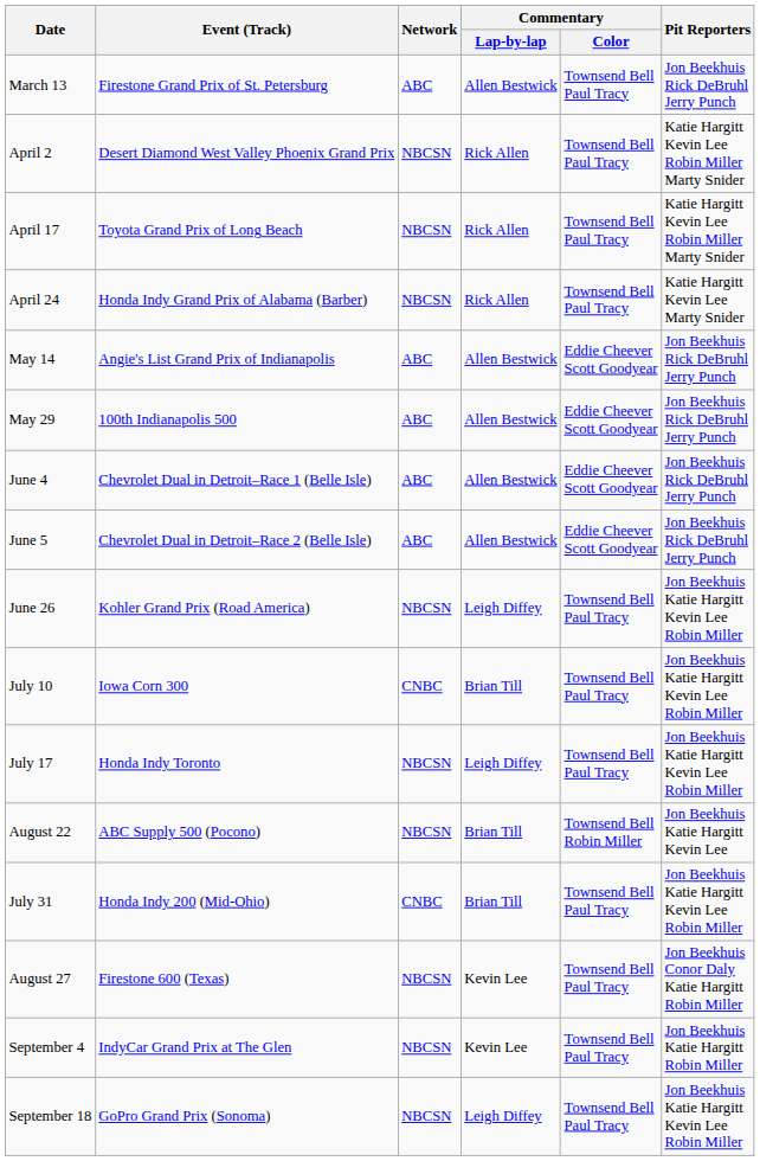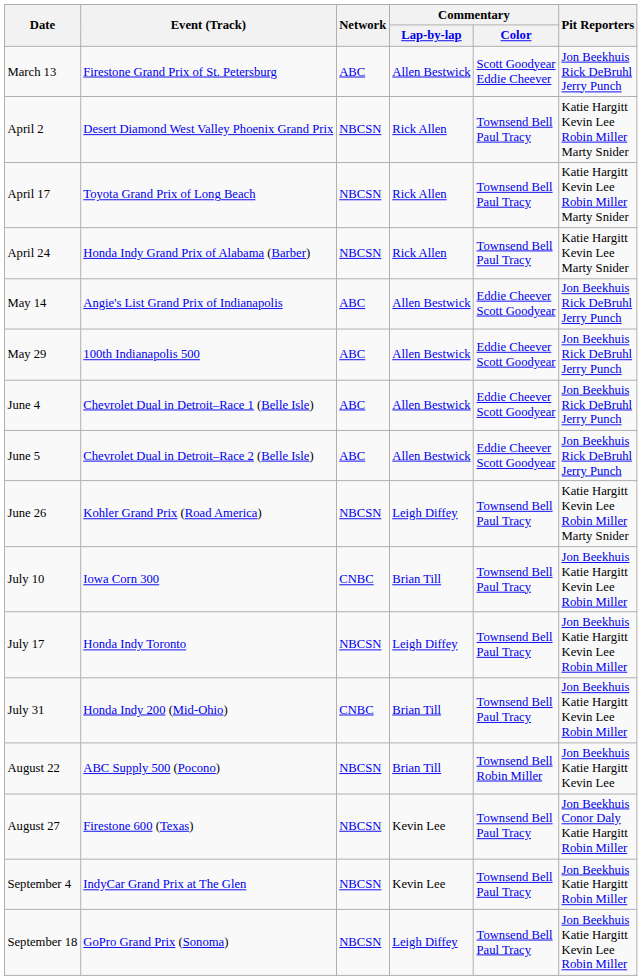 <table class="wikitable" style="font-size: 85%;">
 <tr>
 <th rowspan=2>Date</th>
 <th rowspan=2>Event (Track)</th>
 <th rowspan=2>Network<br></th>
 <th colspan=2>Commentary</th>
 <th rowspan=2>Pit Reporters</th>
 </tr>
 <tr>
 <th><a href='#'>Lap-by-lap</a></th>
 <th><a href='#'>Color</a></th>
 </tr>
 <tr>
 <td>March 13</td>
 <td><a href='#'>Firestone Grand Prix of St. Petersburg</a></td>
 <td><a href='#'>ABC</a></td>
 <td><a href='#'>Allen Bestwick</a></td>
-<td><a href='#'>Townsend Bell</a><br><a href='#'>Paul Tracy</a></td>
+<td><a href='#'>Scott Goodyear</a><br><a href='#'>Eddie Cheever</a></td>
 <td><a href='#'>Jon Beekhuis</a><br><a href='#'>Rick DeBruhl</a><br><a href='#'>Jerry Punch</a></td>
 </tr>
 <tr>
 <td>April 2</td>
 <td><a href='#'>Desert Diamond West Valley Phoenix Grand Prix</a></td>
 <td><a href='#'>NBCSN</a></td>
 <td><a href='#'>Rick Allen</a></td>
 <td><a href='#'>Townsend Bell</a><br><a href='#'>Paul Tracy</a></td>
 <td>Katie Hargitt<br>Kevin Lee<br><a href='#'>Robin Miller</a><br>Marty Snider</td>
 </tr>
 <tr>
 <td>April 17</td>
 <td><a href='#'>Toyota Grand Prix of Long Beach</a></td>
 <td><a href='#'>NBCSN</a></td>
 <td><a href='#'>Rick Allen</a></td>
 <td><a href='#'>Townsend Bell</a><br><a href='#'>Paul Tracy</a></td>
 <td>Katie Hargitt<br>Kevin Lee<br><a href='#'>Robin Miller</a><br>Marty Snider</td>
 </tr>
 <tr>
 <td>April 24</td>
 <td><a href='#'>Honda Indy Grand Prix of Alabama</a> (<a href='#'>Barber</a>)</td>
 <td><a href='#'>NBCSN</a></td>
 <td><a href='#'>Rick Allen</a></td>
 <td><a href='#'>Townsend Bell</a><br><a href='#'>Paul Tracy</a></td>
 <td>Katie Hargitt<br>Kevin Lee<br>Marty Snider</td>
 </tr>
 <tr>
 <td>May 14</td>
 <td><a href='#'>Angie's List Grand Prix of Indianapolis</a></td>
 <td><a href='#'>ABC</a></td>
 <td><a href='#'>Allen Bestwick</a></td>
 <td><a href='#'>Eddie Cheever</a><br><a href='#'>Scott Goodyear</a></td>
 <td><a href='#'>Jon Beekhuis</a><br><a href='#'>Rick DeBruhl</a><br><a href='#'>Jerry Punch</a></td>
 </tr>
 <tr>
 <td>May 29</td>
 <td><a href='#'>100th Indianapolis 500</a></td>
 <td><a href='#'>ABC</a></td>
 <td><a href='#'>Allen Bestwick</a></td>
 <td><a href='#'>Eddie Cheever</a><br><a href='#'>Scott Goodyear</a></td>
 <td><a href='#'>Jon Beekhuis</a><br><a href='#'>Rick DeBruhl</a><br><a href='#'>Jerry Punch</a></td>
 </tr>
 <tr>
 <td>June 4</td>
 <td><a href='#'>Chevrolet Dual in Detroit–Race 1</a> (<a href='#'>Belle Isle</a>)</td>
 <td><a href='#'>ABC</a></td>
 <td><a href='#'>Allen Bestwick</a></td>
 <td><a href='#'>Eddie Cheever</a><br><a href='#'>Scott Goodyear</a></td>
 <td><a href='#'>Jon Beekhuis</a><br><a href='#'>Rick DeBruhl</a><br><a href='#'>Jerry Punch</a></td>
 </tr>
 <tr>
 <td>June 5</td>
 <td><a href='#'>Chevrolet Dual in Detroit–Race 2</a> (<a href='#'>Belle Isle</a>)</td>
 <td><a href='#'>ABC</a></td>
 <td><a href='#'>Allen Bestwick</a></td>
 <td><a href='#'>Eddie Cheever</a><br><a href='#'>Scott Goodyear</a></td>
 <td><a href='#'>Jon Beekhuis</a><br><a href='#'>Rick DeBruhl</a><br><a href='#'>Jerry Punch</a></td>
 </tr>
 <tr>
 <td>June 26</td>
 <td><a href='#'>Kohler Grand Prix</a> (<a href='#'>Road America</a>)</td>
 <td><a href='#'>NBCSN</a></td>
 <td><a href='#'>Leigh Diffey</a></td>
 <td><a href='#'>Townsend Bell</a><br><a href='#'>Paul Tracy</a></td>
-<td><a href='#'>Jon Beekhuis</a><br>Katie Hargitt<br>Kevin Lee<br><a href='#'>Robin Miller</a></td>
+<td>Katie Hargitt<br>Kevin Lee<br><a href='#'>Robin Miller</a><br>Marty Snider</td>
 </tr>
 <tr>
 <td>July 10</td>
 <td><a href='#'>Iowa Corn 300</a></td>
 <td><a href='#'>CNBC</a></td>
 <td><a href='#'>Brian Till</a></td>
 <td><a href='#'>Townsend Bell</a><br><a href='#'>Paul Tracy</a></td>
 <td><a href='#'>Jon Beekhuis</a><br>Katie Hargitt<br>Kevin Lee<br><a href='#'>Robin Miller</a></td>
 </tr>
 <tr>
 <td>July 17</td>
 <td><a href='#'>Honda Indy Toronto</a></td>
 <td><a href='#'>NBCSN</a></td>
 <td><a href='#'>Leigh Diffey</a></td>
 <td><a href='#'>Townsend Bell</a><br><a href='#'>Paul Tracy</a></td>
 <td><a href='#'>Jon Beekhuis</a><br>Katie Hargitt<br>Kevin Lee<br><a href='#'>Robin Miller</a></td>
 </tr>
 <tr>
+<td>July 31</td>
+<td><a href='#'>Honda Indy 200</a> (<a href='#'>Mid-Ohio</a>)</td>
+<td><a href='#'>CNBC</a></td>
+<td><a href='#'>Brian Till</a></td>
+<td><a href='#'>Townsend Bell</a><br><a href='#'>Paul Tracy</a></td>
+<td><a href='#'>Jon Beekhuis</a><br>Katie Hargitt<br>Kevin Lee<br><a href='#'>Robin Miller</a></td>
+</tr>
+<tr>
 <td>August 22</td>
 <td><a href='#'>ABC Supply 500</a> (<a href='#'>Pocono</a>)</td>
 <td><a href='#'>NBCSN</a></td>
 <td><a href='#'>Brian Till</a></td>
 <td><a href='#'>Townsend Bell</a><br><a href='#'>Robin Miller</a></td>
 <td><a href='#'>Jon Beekhuis</a><br>Katie Hargitt<br>Kevin Lee</td>
-</tr>
-<tr>
-<td>July 31</td>
-<td><a href='#'>Honda Indy 200</a> (<a href='#'>Mid-Ohio</a>)</td>
-<td><a href='#'>CNBC</a></td>
-<td><a href='#'>Brian Till</a></td>
-<td><a href='#'>Townsend Bell</a><br><a href='#'>Paul Tracy</a></td>
-<td><a href='#'>Jon Beekhuis</a><br>Katie Hargitt<br>Kevin Lee<br><a href='#'>Robin Miller</a></td>
 </tr>
 <tr>
 <td>August 27</td>
 <td><a href='#'>Firestone 600</a> (<a href='#'>Texas</a>)</td>
 <td><a href='#'>NBCSN</a></td>
 <td>Kevin Lee</td>
 <td><a href='#'>Townsend Bell</a><br><a href='#'>Paul Tracy</a></td>
 <td><a href='#'>Jon Beekhuis</a><br><a href='#'>Conor Daly</a><br>Katie Hargitt<br><a href='#'>Robin Miller</a></td>
 </tr>
 <tr>
 <td>September 4</td>
 <td><a href='#'>IndyCar Grand Prix at The Glen</a></td>
 <td><a href='#'>NBCSN</a></td>
 <td>Kevin Lee</td>
 <td><a href='#'>Townsend Bell</a><br><a href='#'>Paul Tracy</a></td>
 <td><a href='#'>Jon Beekhuis</a><br>Katie Hargitt<br><a href='#'>Robin Miller</a></td>
 </tr>
 <tr>
 <td>September 18</td>
 <td><a href='#'>GoPro Grand Prix</a> (<a href='#'>Sonoma</a>)</td>
 <td><a href='#'>NBCSN</a></td>
 <td><a href='#'>Leigh Diffey</a></td>
 <td><a href='#'>Townsend Bell</a><br><a href='#'>Paul Tracy</a></td>
 <td><a href='#'>Jon Beekhuis</a><br>Katie Hargitt<br>Kevin Lee<br><a href='#'>Robin Miller</a></td>
 </tr>
 </table>
